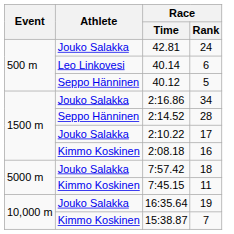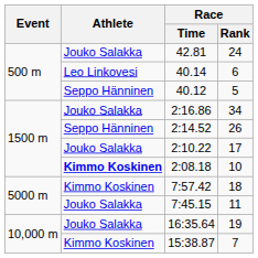 <table class="wikitable" border="1" style="font-size:90%">
 <tr>
 <th rowspan=2>Event</th>
 <th rowspan=2>Athlete</th>
 <th colspan=2>Race</th>
 </tr>
 <tr>
 <th>Time</th>
 <th>Rank</th>
 </tr>
 <tr>
 <td rowspan=3>500 m</td>
 <td><a href='#'>Jouko Salakka</a></td>
 <td align=center>42.81</td>
 <td align=center>24</td>
 </tr>
 <tr>
 <td><a href='#'>Leo Linkovesi</a></td>
 <td align=center>40.14</td>
 <td align=center>6</td>
 </tr>
 <tr>
 <td><a href='#'>Seppo Hänninen</a></td>
 <td align=center>40.12</td>
 <td align=center>5</td>
 </tr>
 <tr>
 <td rowspan=4>1500 m</td>
 <td><a href='#'>Jouko Salakka</a></td>
 <td align=center>2:16.86</td>
 <td align=center>34</td>
 </tr>
 <tr>
 <td><a href='#'>Seppo Hänninen</a></td>
 <td align=center>2:14.52</td>
-<td align=center>28</td>
+<td align=center>26</td>
 </tr>
 <tr>
 <td><a href='#'>Jouko Salakka</a></td>
 <td align=center>2:10.22</td>
 <td align=center>17</td>
 </tr>
 <tr>
-<td><a href='#'>Kimmo Koskinen</a></td>
+<td><strong><a href='#'>Kimmo Koskinen</a></strong></td>
 <td align=center>2:08.18</td>
-<td align=center>16</td>
+<td align=center>10</td>
 </tr>
 <tr>
 <td rowspan=2>5000 m</td>
-<td><a href='#'>Jouko Salakka</a></td>
+<td><a href='#'>Kimmo Koskinen</a></td>
 <td align=center>7:57.42</td>
 <td align=center>18</td>
 </tr>
 <tr>
-<td><a href='#'>Kimmo Koskinen</a></td>
+<td><a href='#'>Jouko Salakka</a></td>
 <td align=center>7:45.15</td>
 <td align=center>11</td>
 </tr>
 <tr>
 <td rowspan=2>10,000 m</td>
 <td><a href='#'>Jouko Salakka</a></td>
 <td align=center>16:35.64</td>
 <td align=center>19</td>
 </tr>
 <tr>
 <td><a href='#'>Kimmo Koskinen</a></td>
 <td align=center>15:38.87</td>
 <td align=center>7</td>
 </tr>
 </table>
